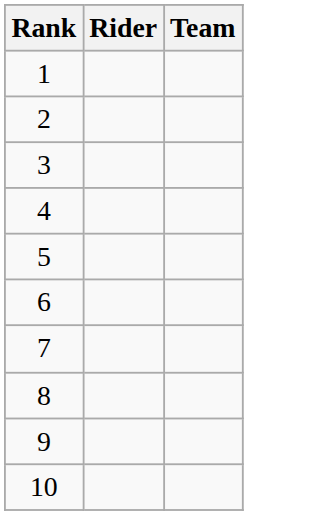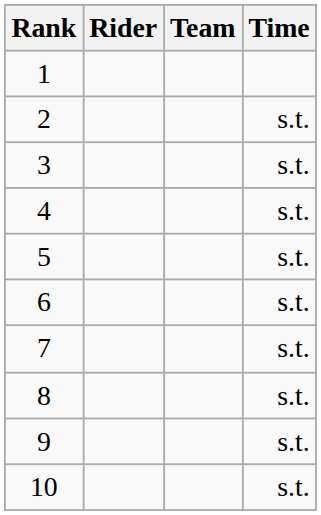 <table class="wikitable" style="font-size:95%;">
 <tr>
 <th>Rank</th>
 <th>Rider</th>
 <th>Team</th>
+<th>Time</th>
 </tr>
 <tr>
 <td align=center>1</td>
 <td></td>
 <td></td>
+<td align="right"></td>
 </tr>
 <tr>
 <td align=center>2</td>
 <td></td>
 <td></td>
+<td align="right">s.t.</td>
 </tr>
 <tr>
 <td align=center>3</td>
 <td></td>
 <td></td>
+<td align="right">s.t.</td>
 </tr>
 <tr>
 <td align=center>4</td>
 <td></td>
 <td></td>
+<td align="right">s.t.</td>
 </tr>
 <tr>
 <td align=center>5</td>
 <td></td>
 <td></td>
+<td align="right">s.t.</td>
 </tr>
 <tr>
 <td align=center>6</td>
 <td></td>
 <td></td>
+<td align="right">s.t.</td>
 </tr>
 <tr>
 <td align=center>7</td>
 <td></td>
 <td></td>
+<td align="right">s.t.</td>
 </tr>
 <tr>
 <td align=center>8</td>
 <td></td>
 <td></td>
+<td align="right">s.t.</td>
 </tr>
 <tr>
 <td align=center>9</td>
 <td></td>
 <td></td>
+<td align="right">s.t.</td>
 </tr>
 <tr>
 <td align=center>10</td>
 <td></td>
 <td></td>
+<td align="right">s.t.</td>
 </tr>
 </table>
